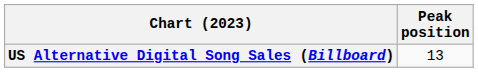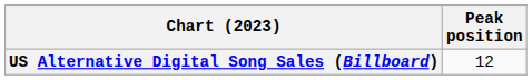 <table class="wikitable sortable plainrowheaders" style="text-align:center">
 <tr>
 <th scope="col">Chart (2023)</th>
 <th scope="col">Peak<br> position</th>
 </tr>
 <tr>
 <th scope="row">US <a href='#'>Alternative Digital Song Sales</a> (<a href='#'><em>Billboard</em></a>)</th>
-<td>13</td>
+<td>12</td>
 </tr>
 </table>
